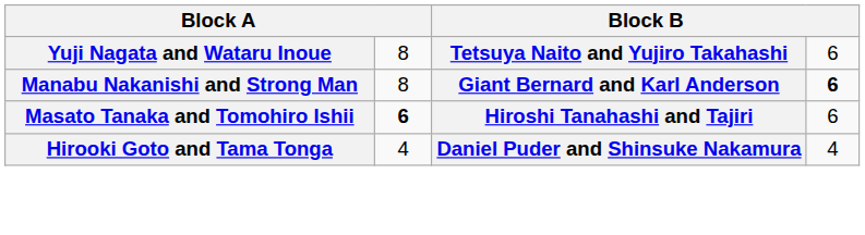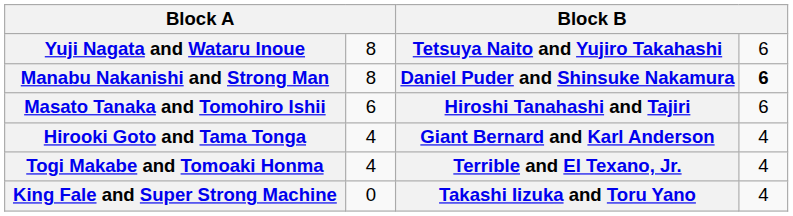 <table class="wikitable" style="margin: 1em auto 1em auto;text-align:center">
 <tr>
 <th colspan="2" style="width:50%">Block A</th>
 <th colspan="2" style="width:50%">Block B</th>
 </tr>
 <tr>
 <th><a href='#'>Yuji Nagata</a> and <a href='#'>Wataru Inoue</a></th>
 <td style="width:35px">8</td>
 <th><a href='#'>Tetsuya Naito</a> and <a href='#'>Yujiro Takahashi</a></th>
 <td style="width:35px">6</td>
 </tr>
 <tr>
 <th><a href='#'>Manabu Nakanishi</a> and <a href='#'>Strong Man</a></th>
 <td>8</td>
-<th><a href='#'>Giant Bernard</a> and <a href='#'>Karl Anderson</a></th>
+<th><a href='#'>Daniel Puder</a> and <a href='#'>Shinsuke Nakamura</a></th>
 <td><strong>6</strong></td>
 </tr>
 <tr>
 <th><a href='#'>Masato Tanaka</a> and <a href='#'>Tomohiro Ishii</a></th>
-<td><strong>6</strong></td>
+<td>6</td>
 <th><a href='#'>Hiroshi Tanahashi</a> and <a href='#'>Tajiri</a></th>
 <td>6</td>
 </tr>
 <tr>
 <th><a href='#'>Hirooki Goto</a> and <a href='#'>Tama Tonga</a></th>
 <td>4</td>
-<th><a href='#'>Daniel Puder</a> and <a href='#'>Shinsuke Nakamura</a></th>
+<th><a href='#'>Giant Bernard</a> and <a href='#'>Karl Anderson</a></th>
+<td>4</td>
+</tr>
+<tr>
+<th><a href='#'>Togi Makabe</a> and <a href='#'>Tomoaki Honma</a></th>
+<td>4</td>
+<th><a href='#'>Terrible</a> and <a href='#'>El Texano, Jr.</a></th>
+<td>4</td>
+</tr>
+<tr>
+<th><a href='#'>King Fale</a> and <a href='#'>Super Strong Machine</a></th>
+<td>0</td>
+<th><a href='#'>Takashi Iizuka</a> and <a href='#'>Toru Yano</a></th>
 <td>4</td>
 </tr>
 </table>
